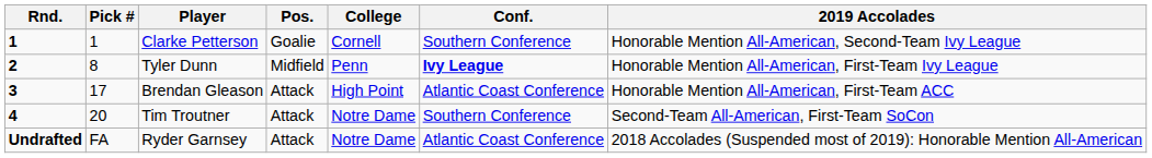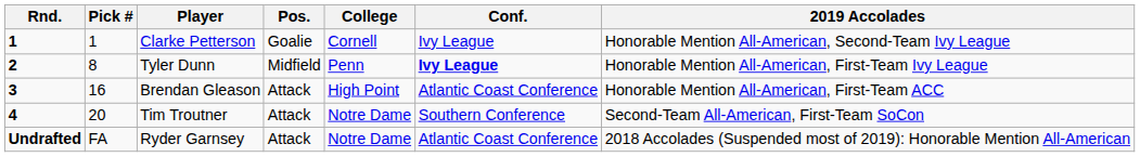 <table class="wikitable" text-align:center;>
 <tr>
 <th>Rnd.</th>
 <th>Pick #</th>
 <th>Player</th>
 <th>Pos.</th>
 <th>College</th>
 <th>Conf.</th>
 <th>2019 Accolades</th>
 </tr>
 <tr>
 <td><strong>1</strong></td>
 <td>1</td>
 <td><a href='#'>Clarke Petterson</a></td>
 <td>Goalie</td>
 <td><a href='#'>Cornell</a></td>
-<td><a href='#'>Southern Conference</a></td>
+<td><a href='#'>Ivy League</a></td>
 <td>Honorable Mention <a href='#'>All-American</a>, Second-Team <a href='#'>Ivy League</a></td>
 </tr>
 <tr>
 <td><strong>2</strong></td>
 <td>8</td>
 <td>Tyler Dunn</td>
 <td>Midfield</td>
 <td><a href='#'>Penn</a></td>
 <td><strong><a href='#'>Ivy League</a></strong></td>
 <td>Honorable Mention <a href='#'>All-American</a>, First-Team <a href='#'>Ivy League</a></td>
 </tr>
 <tr>
 <td><strong>3</strong></td>
-<td>17</td>
+<td>16</td>
 <td>Brendan Gleason</td>
 <td>Attack</td>
 <td><a href='#'>High Point</a></td>
 <td><a href='#'>Atlantic Coast Conference</a></td>
 <td>Honorable Mention <a href='#'>All-American</a>, First-Team <a href='#'>ACC</a></td>
 </tr>
 <tr>
 <td><strong>4</strong></td>
 <td>20</td>
 <td>Tim Troutner</td>
 <td>Attack</td>
 <td><a href='#'>Notre Dame</a></td>
 <td><a href='#'>Southern Conference</a></td>
 <td>Second-Team <a href='#'>All-American</a>, First-Team <a href='#'>SoCon</a></td>
 </tr>
 <tr>
 <td><strong>Undrafted</strong></td>
 <td>FA</td>
 <td>Ryder Garnsey</td>
 <td>Attack</td>
 <td><a href='#'>Notre Dame</a></td>
 <td><a href='#'>Atlantic Coast Conference</a></td>
 <td>2018 Accolades (Suspended most of 2019): Honorable Mention <a href='#'>All-American</a></td>
 </tr>
 </table>
